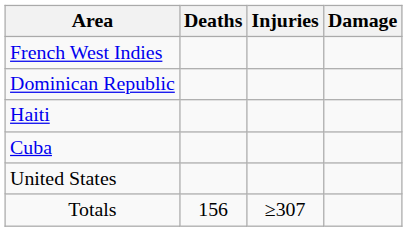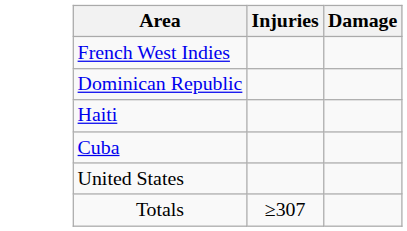 <table class="wikitable sortable" align="right">
 <tr>
 <th scope="col">Area</th>
-<th scope="col" align="center">Deaths</th>
 <th scope="col" align="center">Injuries</th>
 <th scope="col">Damage</th>
 </tr>
 <tr>
 <td><a href='#'>French West Indies</a></td>
 <td align="right"></td>
 <td align="right"></td>
-<td align="right"></td>
 </tr>
 <tr>
 <td><a href='#'>Dominican Republic</a></td>
-<td align="right"></td>
 <td></td>
 <td align="right"></td>
 </tr>
 <tr>
 <td><a href='#'>Haiti</a></td>
 <td align="right"></td>
 <td align="right"></td>
-<td align="right"></td>
 </tr>
 <tr>
 <td><a href='#'>Cuba</a></td>
-<td align="right"></td>
 <td></td>
 <td align="right"></td>
 </tr>
 <tr>
 <td>United States</td>
 <td align="right"></td>
 <td align="right"></td>
-<td align="right"></td>
 </tr>
 <tr class="sortbottom">
 <td align="center">Totals</td>
-<td align="center">156</td>
 <td align="center">≥307</td>
 <td align="center"></td>
 </tr>
 </table>
